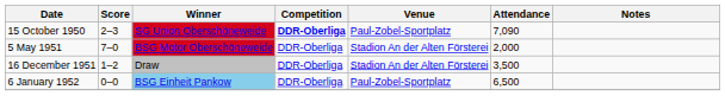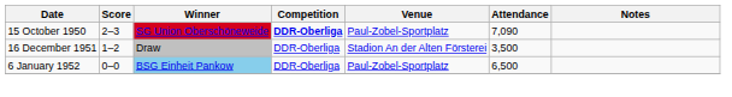 <table class="wikitable sortable" style="font-size:80%">
 <tr>
 <th>Date</th>
 <th>Score</th>
 <th>Winner</th>
 <th>Competition</th>
 <th>Venue</th>
 <th>Attendance</th>
 <th class="unsortable" width=200px>Notes</th>
 </tr>
 <tr>
 <td>15 October 1950</td>
 <td>2–3</td>
 <td style="background:#D4011D"><a href='#'><span>SG Union Oberschöneweide</span></a></td>
 <td><strong><a href='#'>DDR-Oberliga</a></strong></td>
 <td><a href='#'>Paul-Zobel-Sportplatz</a></td>
 <td>7,090</td>
-<td></td>
-</tr>
-<tr>
-<td>5 May 1951</td>
-<td>7–0</td>
-<td style="background:#D4011D"><a href='#'><span>BSG Motor Oberschöneweide</span></a></td>
-<td><a href='#'>DDR-Oberliga</a></td>
-<td><a href='#'>Stadion An der Alten Försterei</a></td>
-<td>2,000</td>
 <td></td>
 </tr>
 <tr>
 <td>16 December 1951</td>
 <td>1–2</td>
 <td style="background:silver">Draw</td>
 <td><a href='#'>DDR-Oberliga</a></td>
 <td><a href='#'>Stadion An der Alten Försterei</a></td>
 <td>3,500</td>
 <td></td>
 </tr>
 <tr>
 <td>6 January 1952</td>
 <td>0–0</td>
 <td style="background:skyblue"><a href='#'><span>BSG Einheit Pankow</span></a></td>
 <td><a href='#'>DDR-Oberliga</a></td>
 <td><a href='#'>Paul-Zobel-Sportplatz</a></td>
 <td>6,500</td>
 <td></td>
 </tr>
 <tr>
 </tr>
 </table>
